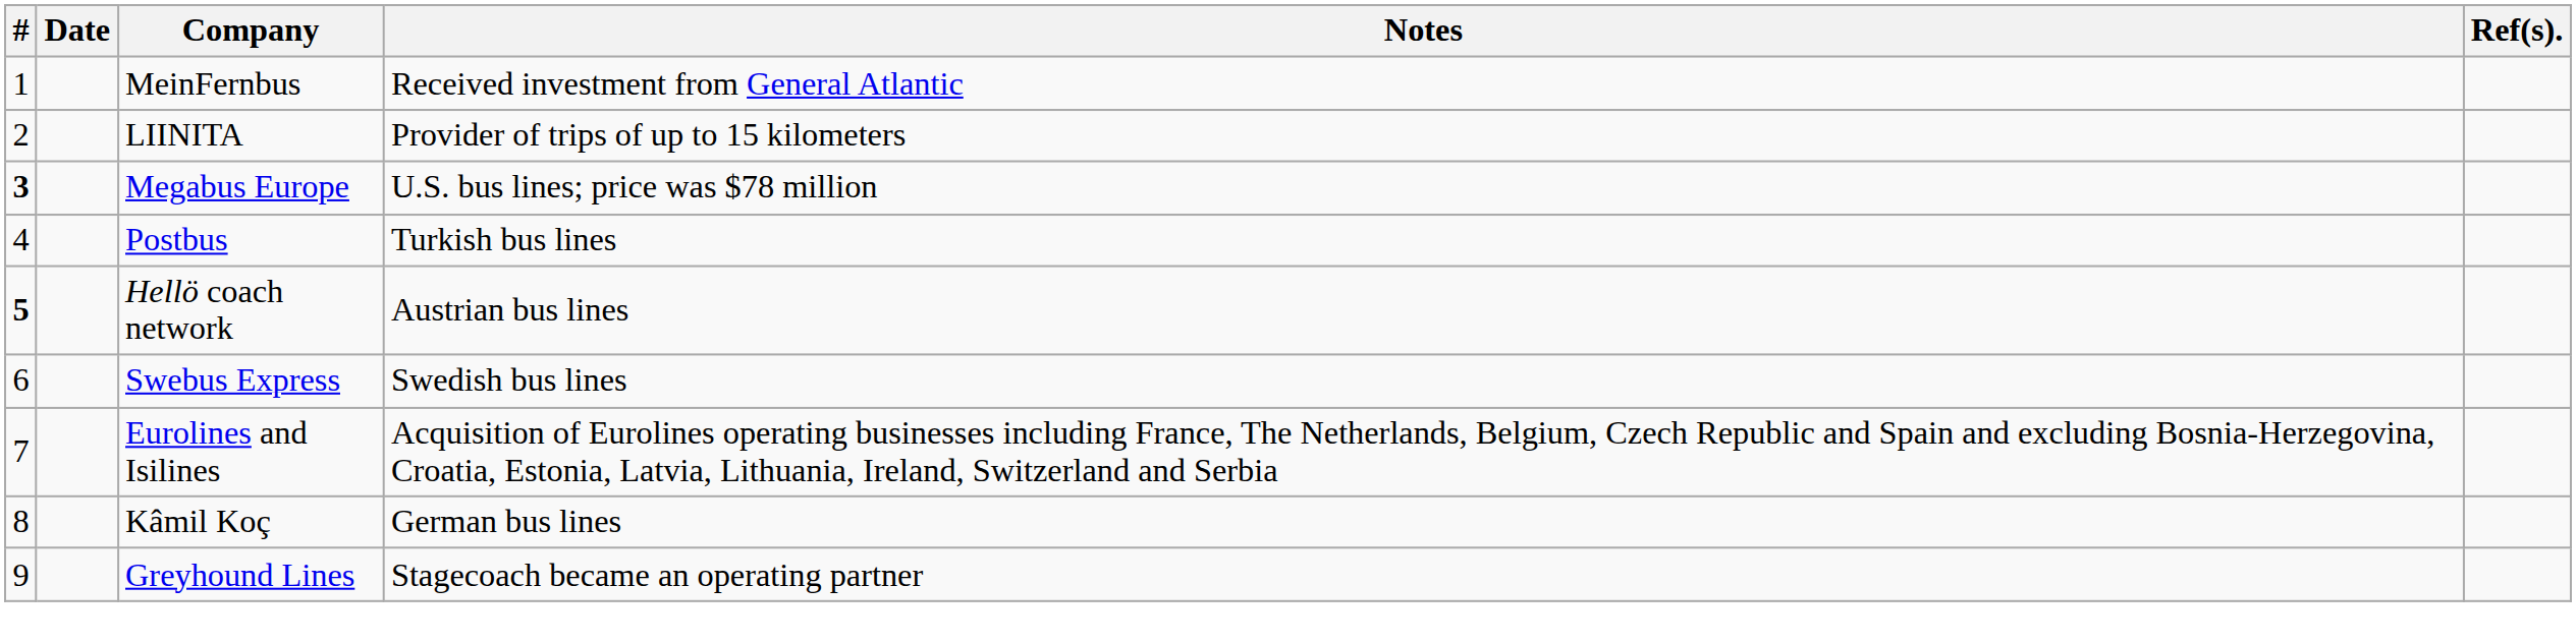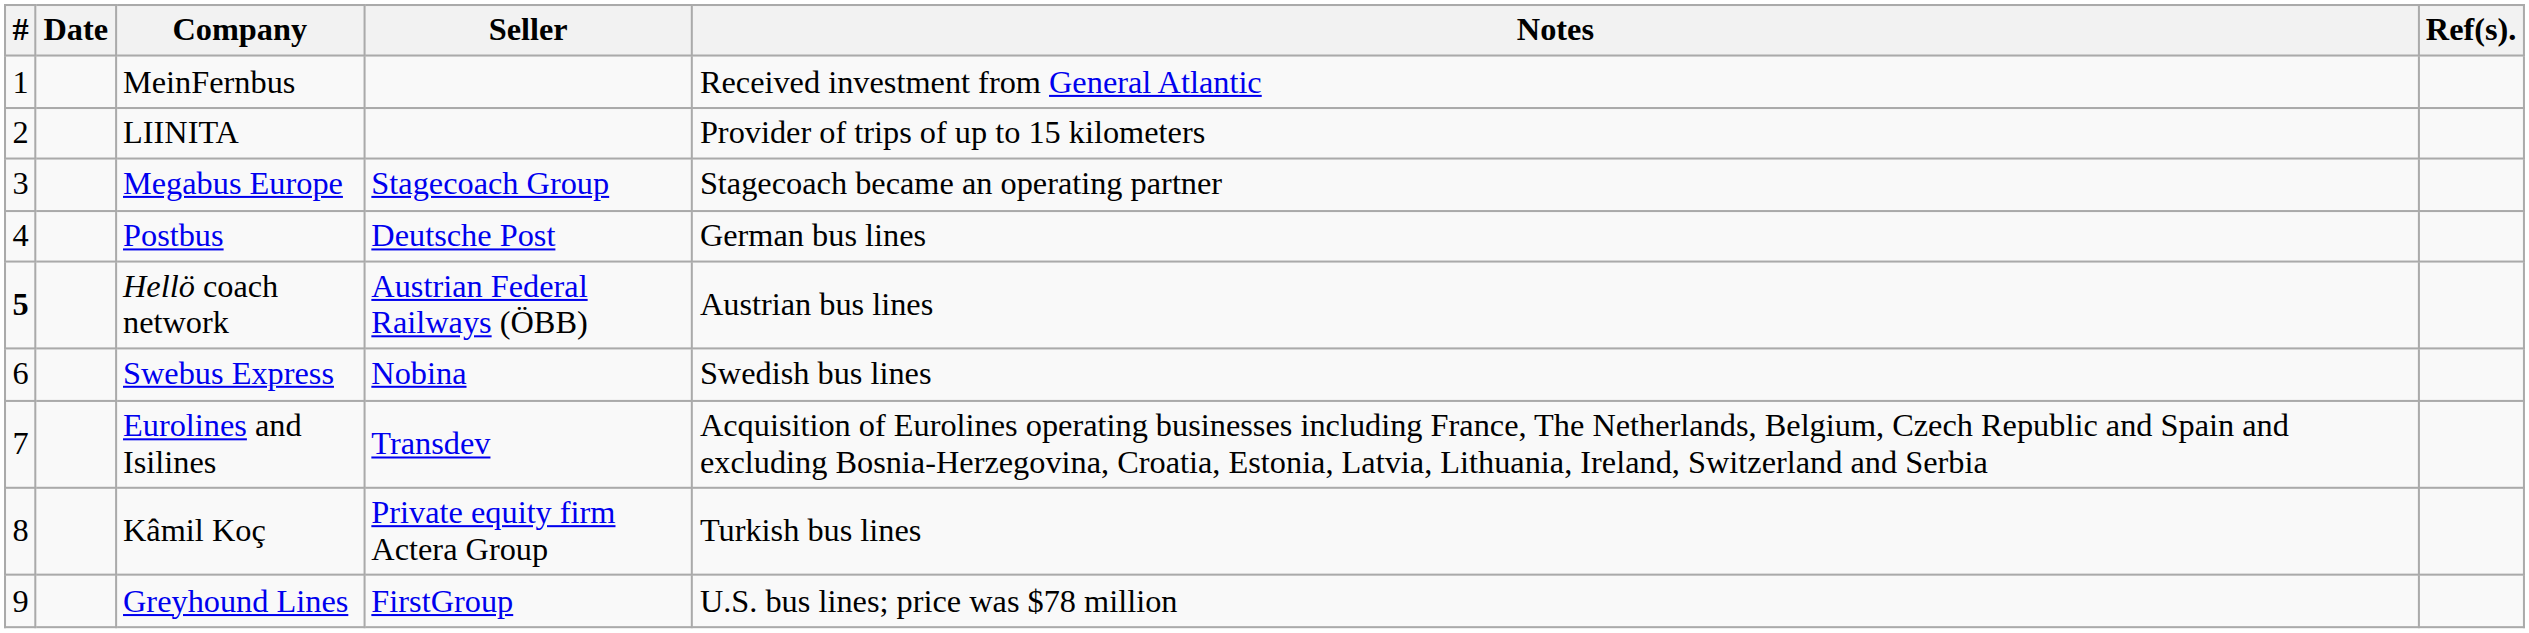 <table class="wikitable sortable">
 <tr>
 <th scope="col">#</th>
 <th scope="col">Date</th>
 <th scope="col">Company</th>
+<th scope="col">Seller</th>
 <th scope="col">Notes</th>
 <th scope="col" class="unsortable">Ref(s).</th>
 </tr>
 <tr>
 <td>1</td>
 <td></td>
 <td>MeinFernbus</td>
+<td></td>
 <td>Received investment from <a href='#'>General Atlantic</a></td>
 <td></td>
 </tr>
 <tr>
 <td>2</td>
 <td></td>
 <td>LIINITA</td>
+<td></td>
 <td>Provider of trips of up to 15 kilometers</td>
 <td></td>
 </tr>
 <tr>
-<td><strong>3</strong></td>
+<td>3</td>
 <td></td>
 <td><a href='#'>Megabus Europe</a></td>
-<td>U.S. bus lines; price was $78 million</td>
+<td><a href='#'>Stagecoach Group</a></td>
+<td>Stagecoach became an operating partner</td>
 <td></td>
 </tr>
 <tr>
 <td>4</td>
 <td></td>
 <td><a href='#'>Postbus</a></td>
-<td>Turkish bus lines</td>
+<td><a href='#'>Deutsche Post</a></td>
+<td>German bus lines</td>
 <td></td>
 </tr>
 <tr>
 <td><strong>5</strong></td>
 <td></td>
 <td><em>Hellö</em> coach network</td>
+<td><a href='#'>Austrian Federal Railways</a> (ÖBB)</td>
 <td>Austrian bus lines</td>
 <td></td>
 </tr>
 <tr>
 <td>6</td>
 <td></td>
 <td><a href='#'>Swebus Express</a></td>
+<td><a href='#'>Nobina</a></td>
 <td>Swedish bus lines</td>
 <td></td>
 </tr>
 <tr>
 <td>7</td>
 <td></td>
 <td><a href='#'>Eurolines</a> and Isilines</td>
+<td><a href='#'>Transdev</a></td>
 <td>Acquisition of Eurolines operating businesses including France, The Netherlands, Belgium, Czech Republic and Spain and excluding Bosnia-Herzegovina, Croatia, Estonia, Latvia, Lithuania, Ireland, Switzerland and Serbia</td>
 <td></td>
 </tr>
 <tr>
 <td>8</td>
 <td></td>
 <td>Kâmil Koç</td>
-<td>German bus lines</td>
+<td><a href='#'>Private equity firm</a> Actera Group</td>
+<td>Turkish bus lines</td>
 <td></td>
 </tr>
 <tr>
 <td>9</td>
 <td></td>
 <td><a href='#'>Greyhound Lines</a></td>
-<td>Stagecoach became an operating partner</td>
+<td><a href='#'>FirstGroup</a></td>
+<td>U.S. bus lines; price was $78 million</td>
 <td></td>
 </tr>
 </table>
